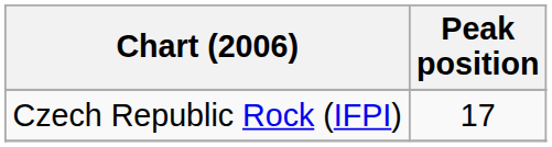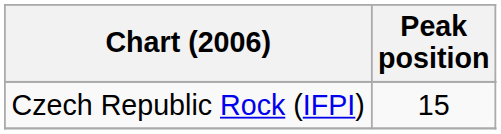 <table class="wikitable">
 <tr>
 <th align=left>Chart (2006)</th>
 <th align=left>Peak<br>position</th>
 </tr>
 <tr>
 </tr>
 <tr>
 <td>Czech Republic <a href='#'>Rock</a> (<a href='#'>IFPI</a>)</td>
-<td style="text-align:center">17</td>
+<td style="text-align:center">15</td>
 </tr>
 <tr>
 </tr>
 <tr>
 </tr>
 </table>
